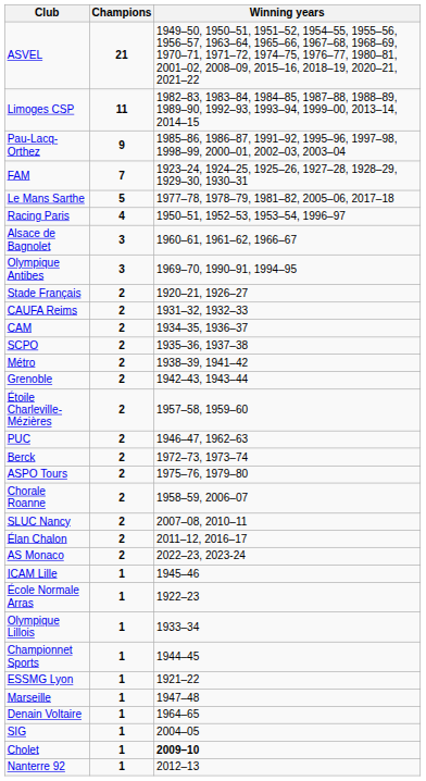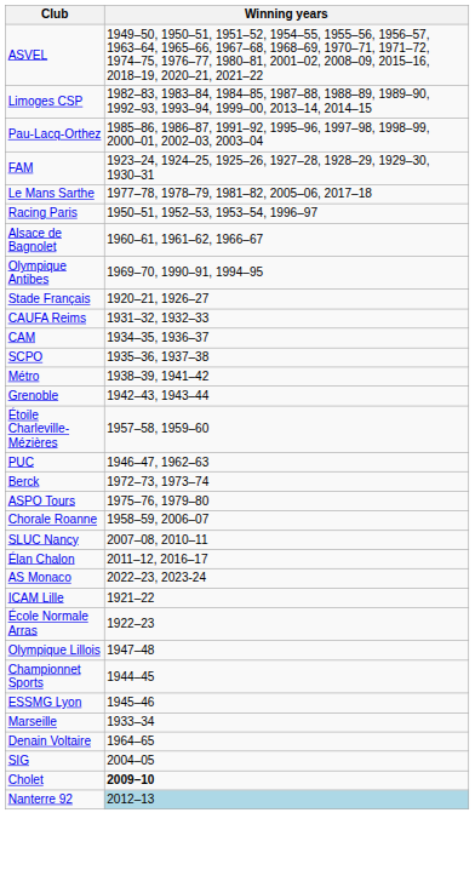 <table class="wikitable">
 <tr>
 <th>Club</th>
-<th>Champions</th>
 <th>Winning years</th>
 </tr>
 <tr>
 <td><a href='#'>ASVEL</a></td>
-<td align=center><strong>21</strong></td>
 <td>1949–50, 1950–51, 1951–52, 1954–55, 1955–56, 1956–57, 1963–64, 1965–66, 1967–68, 1968–69, 1970–71, 1971–72, 1974–75, 1976–77, 1980–81, 2001–02, 2008–09, 2015–16, 2018–19, 2020–21, 2021–22</td>
 </tr>
 <tr>
 <td><a href='#'>Limoges CSP</a></td>
-<td align=center><strong>11</strong></td>
 <td>1982–83, 1983–84, 1984–85, 1987–88, 1988–89, 1989–90, 1992–93, 1993–94, 1999–00, 2013–14, 2014–15</td>
 </tr>
 <tr>
 <td><a href='#'>Pau-Lacq-Orthez</a></td>
-<td align=center><strong>9</strong></td>
 <td>1985–86, 1986–87, 1991–92, 1995–96, 1997–98, 1998–99, 2000–01, 2002–03, 2003–04</td>
 </tr>
 <tr>
 <td><a href='#'>FAM</a></td>
-<td align=center><strong>7</strong></td>
 <td>1923–24, 1924–25, 1925–26, 1927–28, 1928–29, 1929–30, 1930–31</td>
 </tr>
 <tr>
 <td><a href='#'>Le Mans Sarthe</a></td>
-<td align=center><strong>5</strong></td>
 <td>1977–78, 1978–79, 1981–82, 2005–06, 2017–18</td>
 </tr>
 <tr>
 <td><a href='#'>Racing Paris</a></td>
-<td align=center><strong>4</strong></td>
 <td>1950–51, 1952–53, 1953–54, 1996–97</td>
 </tr>
 <tr>
 <td><a href='#'>Alsace de Bagnolet</a></td>
-<td align=center><strong>3</strong></td>
 <td>1960–61, 1961–62, 1966–67</td>
 </tr>
 <tr>
 <td><a href='#'>Olympique Antibes</a></td>
-<td align=center><strong>3</strong></td>
 <td>1969–70, 1990–91, 1994–95</td>
 </tr>
 <tr>
 <td><a href='#'>Stade Français</a></td>
-<td align=center><strong>2</strong></td>
 <td>1920–21, 1926–27</td>
 </tr>
 <tr>
 <td><a href='#'>CAUFA Reims</a></td>
-<td align=center><strong>2</strong></td>
 <td>1931–32, 1932–33</td>
 </tr>
 <tr>
 <td><a href='#'>CAM</a></td>
-<td align=center><strong>2</strong></td>
 <td>1934–35, 1936–37</td>
 </tr>
 <tr>
 <td><a href='#'>SCPO</a></td>
-<td align=center><strong>2</strong></td>
 <td>1935–36, 1937–38</td>
 </tr>
 <tr>
 <td><a href='#'>Métro</a></td>
-<td align=center><strong>2</strong></td>
 <td>1938–39, 1941–42</td>
 </tr>
 <tr>
 <td><a href='#'>Grenoble</a></td>
-<td align=center><strong>2</strong></td>
 <td>1942–43, 1943–44</td>
 </tr>
 <tr>
 <td><a href='#'>Étoile Charleville-Mézières</a></td>
-<td align=center><strong>2</strong></td>
 <td>1957–58, 1959–60</td>
 </tr>
 <tr>
 <td><a href='#'>PUC</a></td>
-<td align=center><strong>2</strong></td>
 <td>1946–47, 1962–63</td>
 </tr>
 <tr>
 <td><a href='#'>Berck</a></td>
-<td align=center><strong>2</strong></td>
 <td>1972–73, 1973–74</td>
 </tr>
 <tr>
 <td><a href='#'>ASPO Tours</a></td>
-<td align=center><strong>2</strong></td>
 <td>1975–76, 1979–80</td>
 </tr>
 <tr>
 <td><a href='#'>Chorale Roanne</a></td>
-<td align=center><strong>2</strong></td>
 <td>1958–59, 2006–07</td>
 </tr>
 <tr>
 <td><a href='#'>SLUC Nancy</a></td>
-<td align=center><strong>2</strong></td>
 <td>2007–08, 2010–11</td>
 </tr>
 <tr>
 <td><a href='#'>Élan Chalon</a></td>
-<td align=center><strong>2</strong></td>
 <td>2011–12, 2016–17</td>
 </tr>
 <tr>
 <td><a href='#'>AS Monaco</a></td>
-<td align=center><strong>2</strong></td>
 <td>2022–23, 2023-24</td>
 </tr>
 <tr>
 <td><a href='#'>ICAM Lille</a></td>
-<td align=center><strong>1</strong></td>
-<td>1945–46</td>
+<td>1921–22</td>
 </tr>
 <tr>
 <td><a href='#'>École Normale Arras</a></td>
-<td align=center><strong>1</strong></td>
 <td>1922–23</td>
 </tr>
 <tr>
 <td><a href='#'>Olympique Lillois</a></td>
-<td align=center><strong>1</strong></td>
-<td>1933–34</td>
+<td>1947–48</td>
 </tr>
 <tr>
 <td><a href='#'>Championnet Sports</a></td>
-<td align=center><strong>1</strong></td>
 <td>1944–45</td>
 </tr>
 <tr>
 <td><a href='#'>ESSMG Lyon</a></td>
-<td align=center><strong>1</strong></td>
-<td>1921–22</td>
+<td>1945–46</td>
 </tr>
 <tr>
 <td><a href='#'>Marseille</a></td>
-<td align=center><strong>1</strong></td>
-<td>1947–48</td>
+<td>1933–34</td>
 </tr>
 <tr>
 <td><a href='#'>Denain Voltaire</a></td>
-<td align=center><strong>1</strong></td>
 <td>1964–65</td>
 </tr>
 <tr>
 <td><a href='#'>SIG</a></td>
-<td align=center><strong>1</strong></td>
 <td>2004–05</td>
 </tr>
 <tr>
 <td><a href='#'>Cholet</a></td>
-<td align=center><strong>1</strong></td>
 <td><strong>2009–10</strong></td>
 </tr>
 <tr>
 <td><a href='#'>Nanterre 92</a></td>
-<td align=center><strong>1</strong></td>
-<td>2012–13</td>
+<td style="background: lightblue;">2012–13</td>
 </tr>
 </table>
